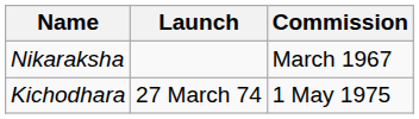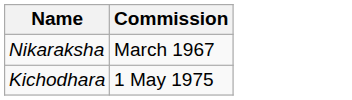 <table class="wikitable">
 <tr>
 <th>Name</th>
-<th>Launch</th>
 <th>Commission</th>
 </tr>
 <tr>
 <td><em>Nikaraksha</em></td>
-<td></td>
 <td>March 1967</td>
 </tr>
 <tr>
 <td><em>Kichodhara</em></td>
-<td>27 March 74</td>
 <td>1 May 1975</td>
 </tr>
 </table>
